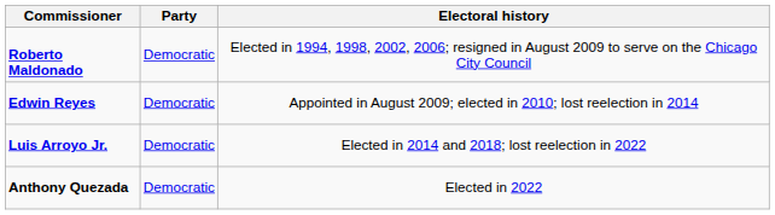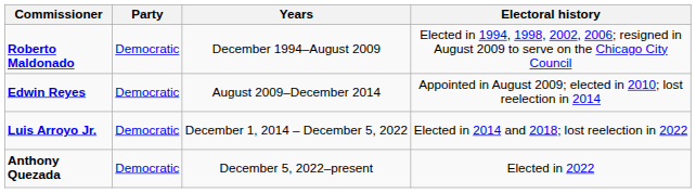 <table class=wikitable style="text-align:center">
 <tr>
 <th>Commissioner</th>
 <th>Party</th>
+<th>Years</th>
 <th>Electoral history</th>
 </tr>
 <tr style="height:3em">
 <td align=left><br><strong><a href='#'>Roberto Maldonado</a></strong></td>
 <td><a href='#'>Democratic</a></td>
+<td nowrap>December 1994–August 2009</td>
 <td>Elected in <a href='#'>1994</a>, <a href='#'>1998</a>, <a href='#'>2002</a>, <a href='#'>2006</a>; resigned in August 2009 to serve on the <a href='#'>Chicago City Council</a></td>
 </tr>
 <tr style="height:3em">
 <td align=left><strong><a href='#'>Edwin Reyes</a></strong></td>
 <td><a href='#'>Democratic</a></td>
+<td nowrap>August 2009–December 2014</td>
 <td>Appointed in August 2009; elected in <a href='#'>2010</a>; lost reelection in <a href='#'>2014</a></td>
 </tr>
 <tr style="height:3em">
 <td align=left><strong><a href='#'>Luis Arroyo Jr.</a></strong></td>
 <td><a href='#'>Democratic</a></td>
+<td nowrap>December 1, 2014 – December 5, 2022</td>
 <td>Elected in <a href='#'>2014</a> and <a href='#'>2018</a>; lost reelection in <a href='#'>2022</a></td>
 </tr>
 <tr style="height:3em">
 <td align=left><strong>Anthony Quezada</strong></td>
 <td><a href='#'>Democratic</a></td>
+<td nowrap>December 5, 2022–present</td>
 <td>Elected in <a href='#'>2022</a></td>
 </tr>
 </table>
